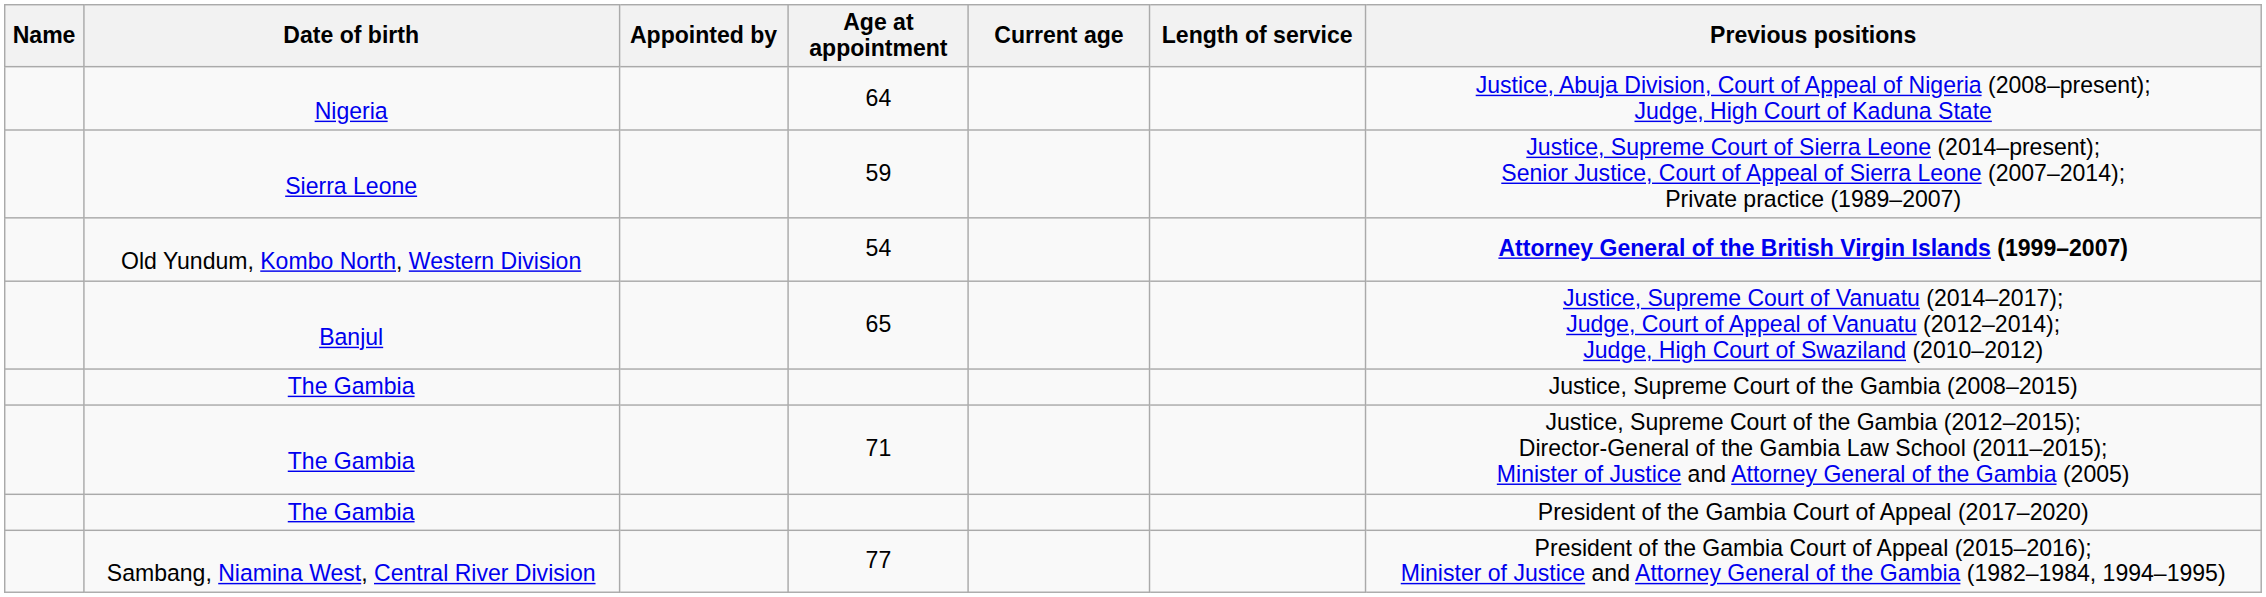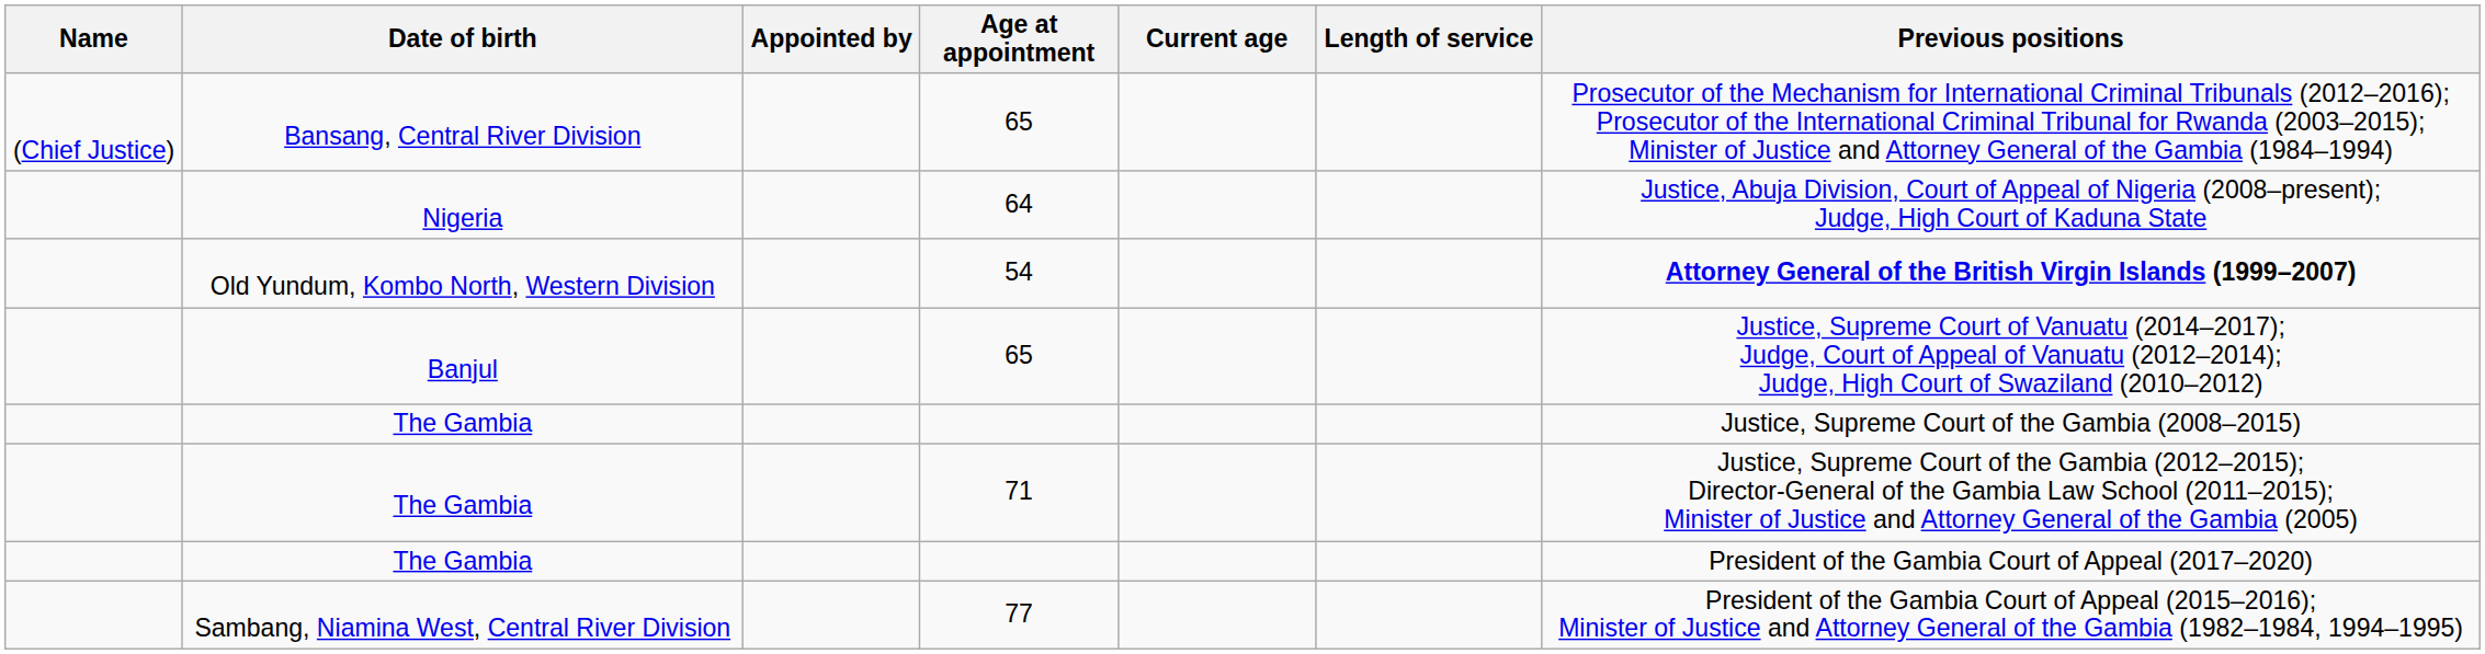 <table class="wikitable sortable" style="text-align:center">
 <tr>
 <th>Name</th>
 <th>Date of birth</th>
 <th>Appointed by</th>
 <th scope="col" style="width: 8%;">Age at appointment</th>
 <th scope="col" style="width: 8%;">Current age</th>
 <th>Length of service</th>
 <th class="unsortable">Previous positions</th>
 </tr>
 <tr>
+<td><br><strong></strong><br>(<a href='#'>Chief Justice</a>)</td>
+<td><br><a href='#'>Bansang</a>, <a href='#'>Central River Division</a></td>
+<td></td>
+<td>65</td>
+<td></td>
+<td style="white-space:nowrap"><br></td>
+<td><a href='#'>Prosecutor of the Mechanism for International Criminal Tribunals</a> (2012–2016);<br><a href='#'>Prosecutor of the International Criminal Tribunal for Rwanda</a> (2003–2015);<br><a href='#'>Minister of Justice</a> and <a href='#'>Attorney General of the Gambia</a> (1984–1994)</td>
+</tr>
+<tr>
 <td><br><strong></strong></td>
 <td><br><a href='#'>Nigeria</a></td>
 <td></td>
 <td>64</td>
 <td></td>
 <td><br></td>
 <td><a href='#'>Justice, Abuja Division, Court of Appeal of Nigeria</a> (2008–present);<br><a href='#'>Judge, High Court of Kaduna State</a></td>
-</tr>
-<tr>
-<td><br><strong></strong></td>
-<td><br><a href='#'>Sierra Leone</a></td>
-<td></td>
-<td>59</td>
-<td></td>
-<td><br></td>
-<td><a href='#'>Justice, Supreme Court of Sierra Leone</a> (2014–present);<br><a href='#'>Senior Justice, Court of Appeal of Sierra Leone</a> (2007–2014);<br>Private practice (1989–2007)</td>
 </tr>
 <tr>
 <td><br><strong></strong></td>
 <td><br>Old Yundum, <a href='#'>Kombo North</a>, <a href='#'>Western Division</a></td>
 <td></td>
 <td>54</td>
 <td></td>
 <td><br></td>
 <td><strong><a href='#'>Attorney General of the British Virgin Islands</a> (1999–2007)</strong></td>
 </tr>
 <tr>
 <td><br><strong></strong></td>
 <td><br><a href='#'>Banjul</a></td>
 <td></td>
 <td>65</td>
 <td></td>
 <td><br></td>
 <td><a href='#'>Justice, Supreme Court of Vanuatu</a> (2014–2017);<br><a href='#'>Judge, Court of Appeal of Vanuatu</a> (2012–2014);<br><a href='#'>Judge, High Court of Swaziland</a> (2010–2012)</td>
 </tr>
 <tr>
 <td><br><strong></strong></td>
 <td><a href='#'>The Gambia</a></td>
 <td></td>
 <td></td>
 <td></td>
 <td><br></td>
 <td>Justice, Supreme Court of the Gambia (2008–2015)</td>
 </tr>
 <tr>
 <td><br><strong></strong></td>
 <td><br><a href='#'>The Gambia</a></td>
 <td></td>
 <td>71</td>
 <td></td>
 <td><br></td>
 <td>Justice, Supreme Court of the Gambia (2012–2015);<br>Director-General of the Gambia Law School (2011–2015);<br><a href='#'>Minister of Justice</a> and <a href='#'>Attorney General of the Gambia</a> (2005)</td>
 </tr>
 <tr>
 <td><br><strong></strong></td>
 <td><a href='#'>The Gambia</a></td>
 <td></td>
 <td></td>
 <td></td>
 <td><br></td>
 <td>President of the Gambia Court of Appeal (2017–2020)</td>
 </tr>
 <tr>
 <td><br><strong></strong></td>
 <td><br>Sambang, <a href='#'>Niamina West</a>, <a href='#'>Central River Division</a></td>
 <td></td>
 <td>77</td>
 <td></td>
 <td><br></td>
 <td>President of the Gambia Court of Appeal (2015–2016);<br><a href='#'>Minister of Justice</a> and <a href='#'>Attorney General of the Gambia</a> (1982–1984, 1994–1995)</td>
 </tr>
 </table>
